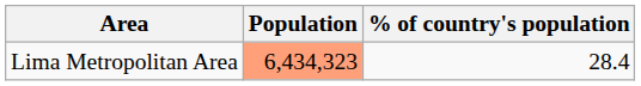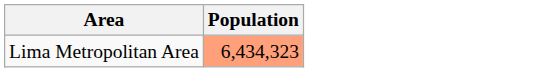 <table class="wikitable">
 <tr>
 <th>Area</th>
 <th>Population</th>
-<th>% of country's population</th>
 </tr>
 <tr>
 <td>Lima Metropolitan Area</td>
 <td style="background: lightsalmon; text-align:right;">6,434,323</td>
-<td style="text-align:right;">28.4</td>
 </tr>
 </table>
